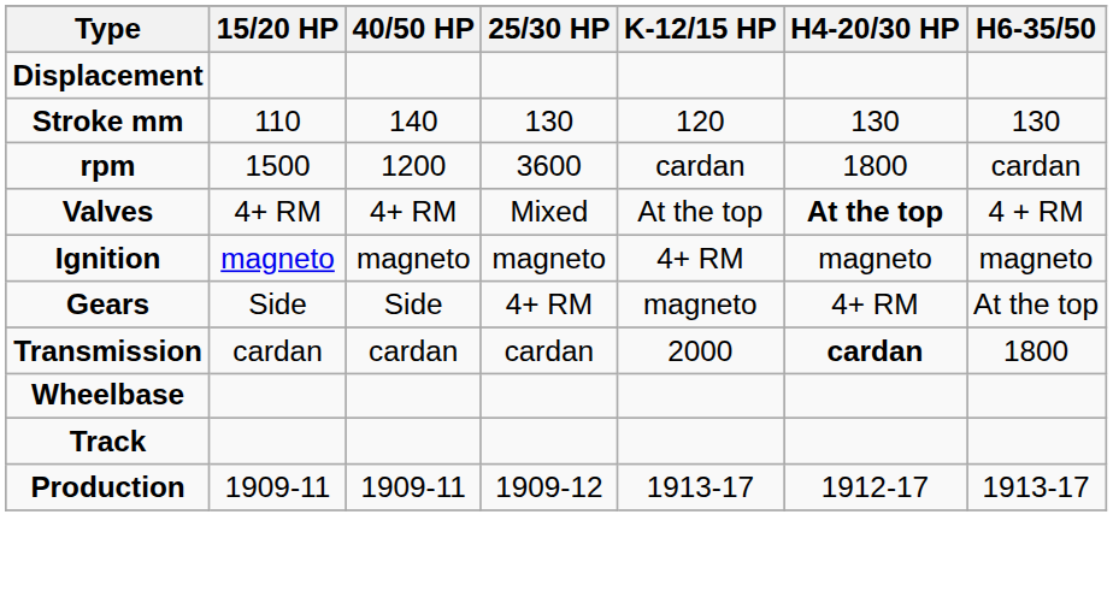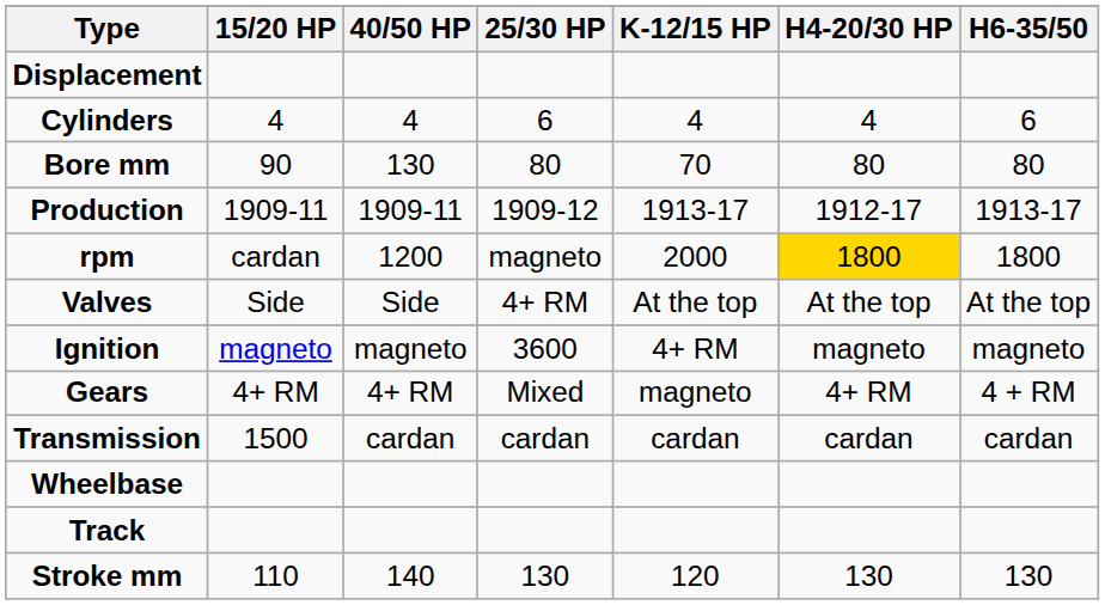 <table class="wikitable" style="text-align:center; font-size:91%;">
 <tr>
 </tr>
 <tr>
 <th>Type</th>
 <th>15/20 HP</th>
 <th>40/50 HP</th>
 <th>25/30 HP</th>
 <th>K-12/15 HP</th>
 <th>H4-20/30 HP</th>
 <th>H6-35/50</th>
 </tr>
 <tr ||	||	||	||	||	||>
 <td><strong>Displacement</strong></td>
 <td></td>
 <td></td>
 <td></td>
 <td></td>
 <td></td>
 <td></td>
 </tr>
 <tr ||	||	||	||	||	||>
-<td><strong>Stroke mm </strong></td>
-<td>110</td>
-<td>140</td>
+<td><strong>Cylinders</strong></td>
+<td>4</td>
+<td>4</td>
+<td>6</td>
+<td>4</td>
+<td>4</td>
+<td>6</td>
+</tr>
+<tr ||	||	||	||	||	||>
+<td><strong>Bore mm</strong></td>
+<td>90</td>
 <td>130</td>
-<td>120</td>
-<td>130</td>
-<td>130</td>
+<td>80</td>
+<td>70</td>
+<td>80</td>
+<td>80</td>
+</tr>
+<tr ||	||	||	||	||	||>
+<td><strong>Production</strong></td>
+<td>1909-11</td>
+<td>1909-11</td>
+<td>1909-12</td>
+<td>1913-17</td>
+<td>1912-17</td>
+<td>1913-17</td>
 </tr>
 <tr ||	||	||	||	||	||>
 <td><strong>rpm </strong></td>
-<td>1500</td>
+<td>cardan</td>
 <td>1200</td>
-<td>3600</td>
-<td>cardan</td>
+<td>magneto</td>
+<td>2000</td>
+<td style="background: gold;">1800</td>
 <td>1800</td>
-<td>cardan</td>
 </tr>
 <tr ||	||	||	||	||	||>
 <td><strong>Valves</strong></td>
+<td>Side</td>
+<td>Side</td>
 <td>4+ RM</td>
-<td>4+ RM</td>
-<td>Mixed</td>
 <td>At the top</td>
-<td><strong>At the top</strong></td>
-<td>4 + RM</td>
+<td>At the top</td>
+<td>At the top</td>
 </tr>
 <tr ||	||	||	||	||	||>
 <td><strong>Ignition</strong></td>
 <td><a href='#'>magneto</a></td>
 <td>magneto</td>
-<td>magneto</td>
+<td>3600</td>
 <td>4+ RM</td>
 <td>magneto</td>
 <td>magneto</td>
 </tr>
 <tr ||	||	||	||	||	||>
 <td><strong>Gears</strong></td>
-<td>Side</td>
-<td>Side</td>
 <td>4+ RM</td>
+<td>4+ RM</td>
+<td>Mixed</td>
 <td>magneto</td>
 <td>4+ RM</td>
-<td>At the top</td>
+<td>4 + RM</td>
 </tr>
 <tr ||	||	||	||	||	||>
 <td><strong>Transmission</strong></td>
+<td>1500</td>
 <td>cardan</td>
 <td>cardan</td>
 <td>cardan</td>
-<td>2000</td>
-<td><strong>cardan</strong></td>
-<td>1800</td>
+<td>cardan</td>
+<td>cardan</td>
 </tr>
 <tr ||	||	||	||	||	||>
 <td><strong>Wheelbase</strong></td>
 <td></td>
 <td></td>
 <td></td>
 <td></td>
 <td></td>
 <td></td>
 </tr>
 <tr ||	||	||	||	||	||>
 <td><strong>Track</strong></td>
 <td></td>
 <td></td>
 <td></td>
 <td></td>
 <td></td>
 <td></td>
 </tr>
 <tr ||	||	||	||	||	||>
-<td><strong>Production</strong></td>
-<td>1909-11</td>
-<td>1909-11</td>
-<td>1909-12</td>
-<td>1913-17</td>
-<td>1912-17</td>
-<td>1913-17</td>
+<td><strong>Stroke mm </strong></td>
+<td>110</td>
+<td>140</td>
+<td>130</td>
+<td>120</td>
+<td>130</td>
+<td>130</td>
 </tr>
 </table>
